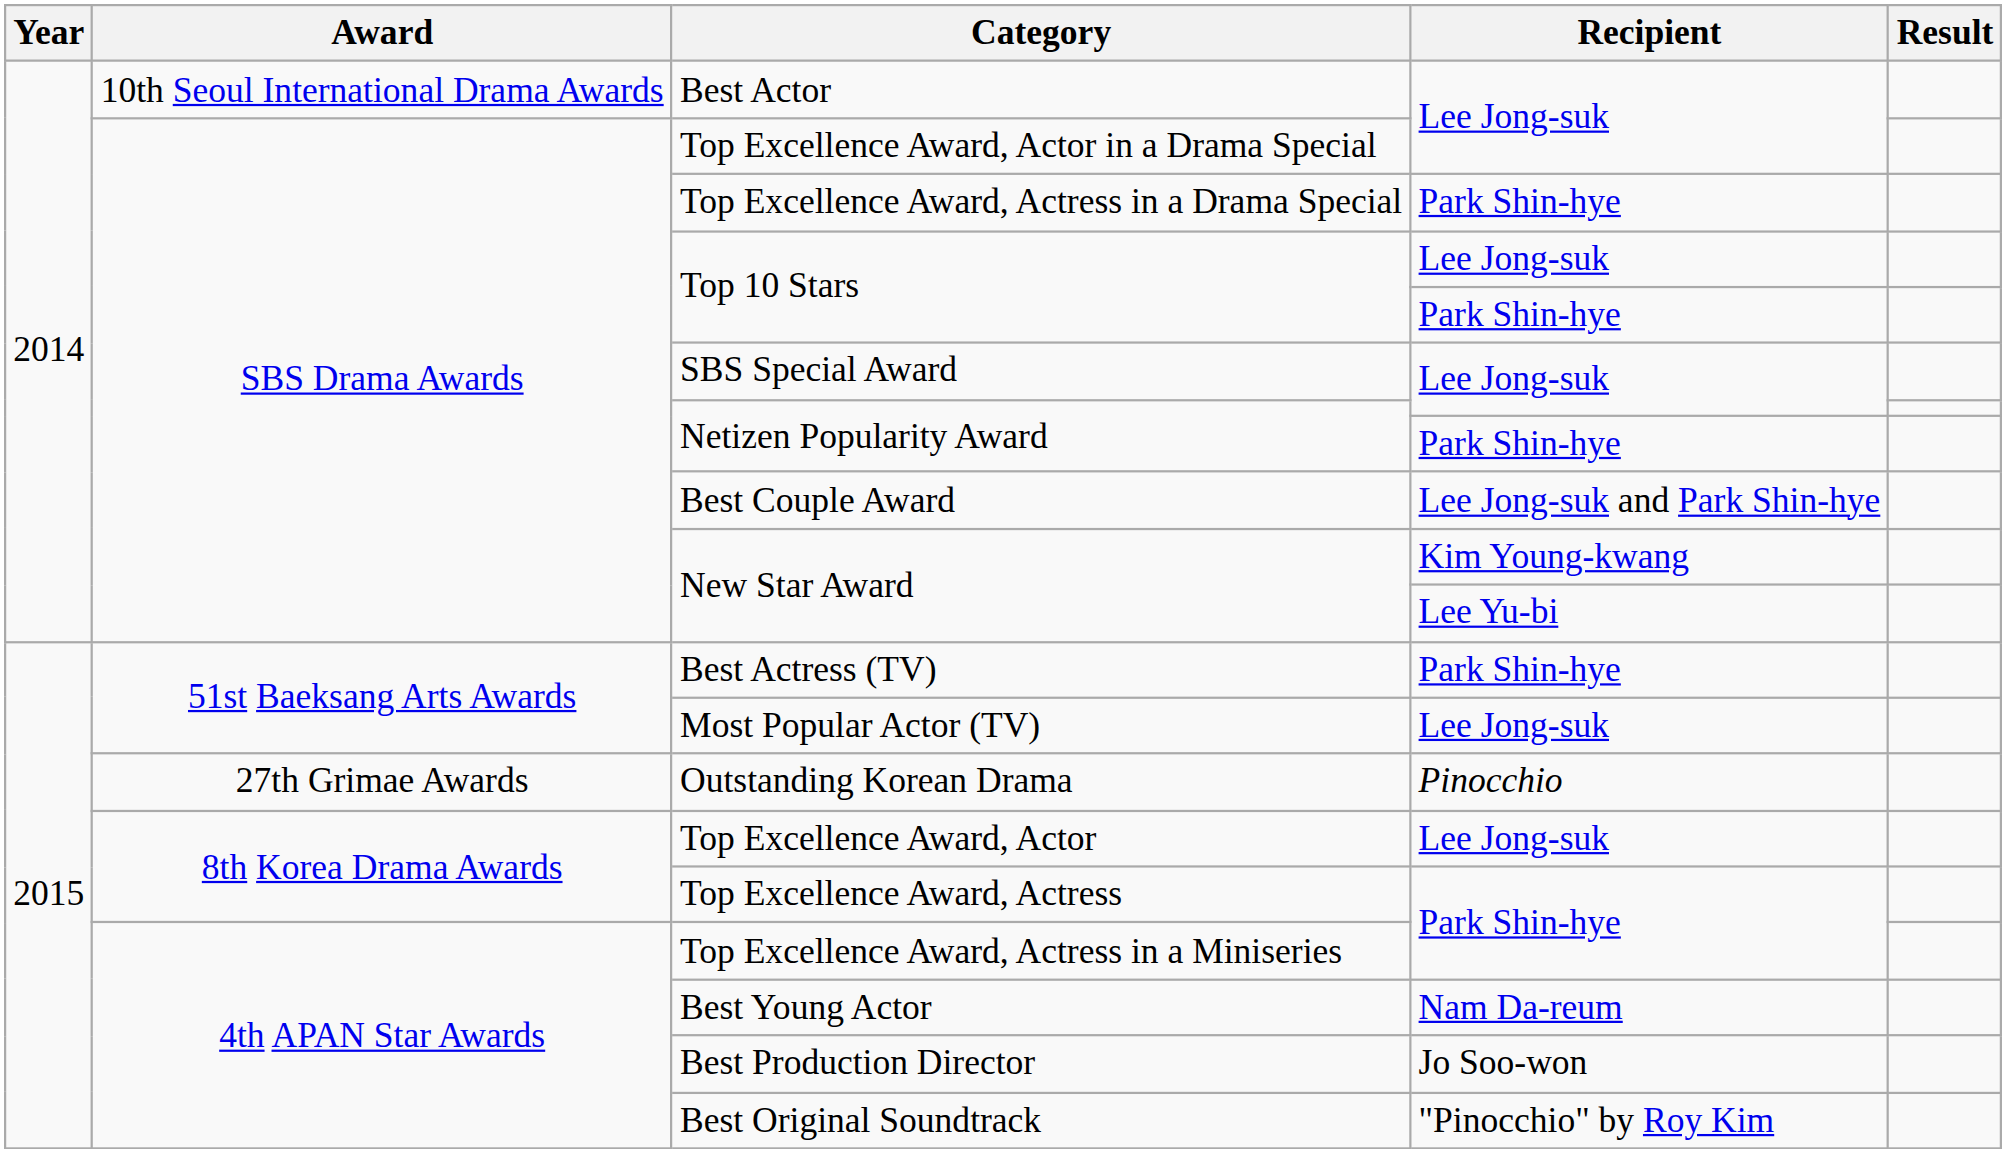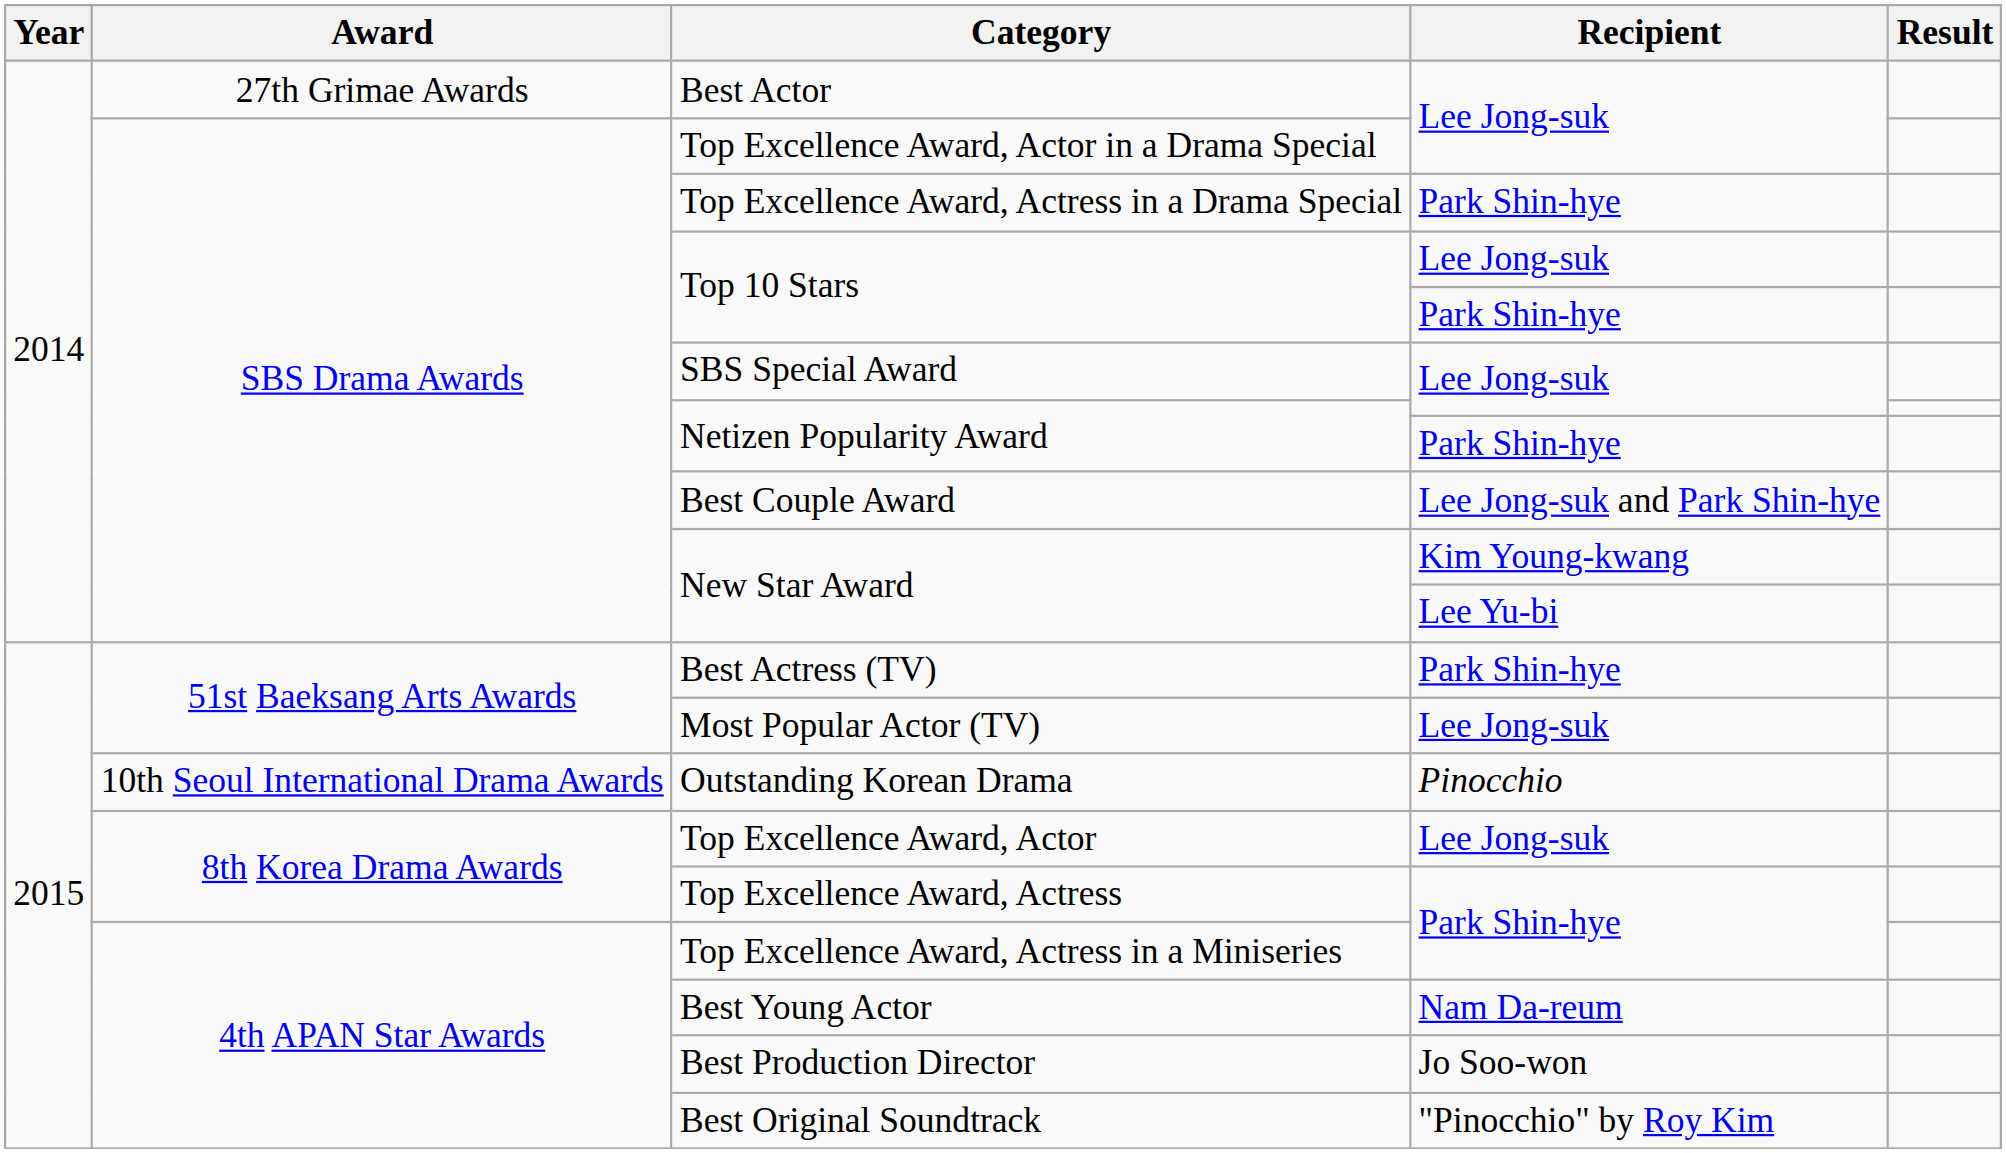 <table class="wikitable">
 <tr>
 <th>Year</th>
 <th>Award</th>
 <th>Category</th>
 <th>Recipient</th>
 <th>Result</th>
 </tr>
 <tr>
 <td rowspan=11>2014</td>
-<td align="center">10th <a href='#'>Seoul International Drama Awards</a></td>
+<td align="center">27th Grimae Awards</td>
 <td>Best Actor</td>
 <td rowspan="2"><a href='#'>Lee Jong-suk</a></td>
 <td></td>
 </tr>
 <tr>
 <td rowspan=10 align="center"><a href='#'>SBS Drama Awards</a></td>
 <td>Top Excellence Award, Actor in a Drama Special</td>
 <td></td>
 </tr>
 <tr>
 <td>Top Excellence Award, Actress in a Drama Special</td>
 <td><a href='#'>Park Shin-hye</a></td>
 <td></td>
 </tr>
 <tr>
 <td rowspan=2>Top 10 Stars</td>
 <td><a href='#'>Lee Jong-suk</a></td>
 <td></td>
 </tr>
 <tr>
 <td><a href='#'>Park Shin-hye</a></td>
 <td></td>
 </tr>
 <tr>
 <td>SBS Special Award</td>
 <td rowspan="2"><a href='#'>Lee Jong-suk</a></td>
 <td></td>
 </tr>
 <tr>
 <td rowspan=2>Netizen Popularity Award</td>
 <td></td>
 </tr>
 <tr>
 <td><a href='#'>Park Shin-hye</a></td>
 <td></td>
 </tr>
 <tr>
 <td>Best Couple Award</td>
 <td><a href='#'>Lee Jong-suk</a> and <a href='#'>Park Shin-hye</a></td>
 <td></td>
 </tr>
 <tr>
 <td rowspan=2>New Star Award</td>
 <td><a href='#'>Kim Young-kwang</a></td>
 <td></td>
 </tr>
 <tr>
 <td><a href='#'>Lee Yu-bi</a></td>
 <td></td>
 </tr>
 <tr>
 <td rowspan=9>2015</td>
 <td rowspan=2 align="center"><a href='#'>51st</a> <a href='#'>Baeksang Arts Awards</a></td>
 <td>Best Actress (TV)</td>
 <td><a href='#'>Park Shin-hye</a></td>
 <td></td>
 </tr>
 <tr>
 <td>Most Popular Actor (TV)</td>
 <td><a href='#'>Lee Jong-suk</a></td>
 <td></td>
 </tr>
 <tr>
-<td align="center">27th Grimae Awards</td>
+<td align="center">10th <a href='#'>Seoul International Drama Awards</a></td>
 <td>Outstanding Korean Drama</td>
 <td><em>Pinocchio</em></td>
 <td></td>
 </tr>
 <tr>
 <td rowspan=2 align="center"><a href='#'>8th</a> <a href='#'>Korea Drama Awards</a></td>
 <td>Top Excellence Award, Actor</td>
 <td><a href='#'>Lee Jong-suk</a></td>
 <td></td>
 </tr>
 <tr>
 <td>Top Excellence Award, Actress</td>
 <td rowspan="2"><a href='#'>Park Shin-hye</a></td>
 <td></td>
 </tr>
 <tr>
 <td rowspan=4 align="center"><a href='#'>4th</a> <a href='#'>APAN Star Awards</a></td>
 <td>Top Excellence Award, Actress in a Miniseries</td>
 <td></td>
 </tr>
 <tr>
 <td>Best Young Actor</td>
 <td><a href='#'>Nam Da-reum</a></td>
 <td></td>
 </tr>
 <tr>
 <td>Best Production Director</td>
 <td>Jo Soo-won</td>
 <td></td>
 </tr>
 <tr>
 <td>Best Original Soundtrack</td>
 <td>"Pinocchio" by <a href='#'>Roy Kim</a></td>
 <td></td>
 </tr>
 </table>
